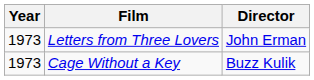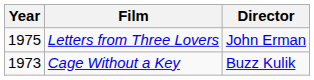 <table class="wikitable">
 <tr>
 <th>Year</th>
 <th>Film</th>
 <th>Director</th>
 </tr>
 <tr>
-<td>1973</td>
+<td>1975</td>
 <td><em><a href='#'>Letters from Three Lovers</a></em></td>
 <td><a href='#'>John Erman</a></td>
 </tr>
 <tr>
 <td>1973</td>
 <td><em><a href='#'>Cage Without a Key</a></em></td>
 <td><a href='#'>Buzz Kulik</a></td>
 </tr>
 </table>
